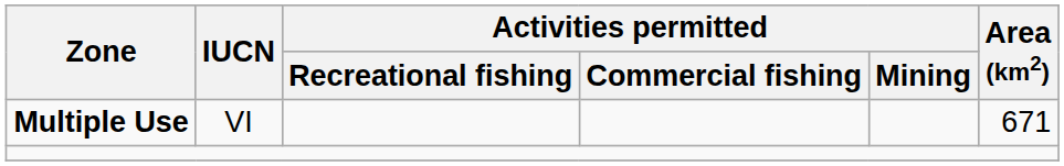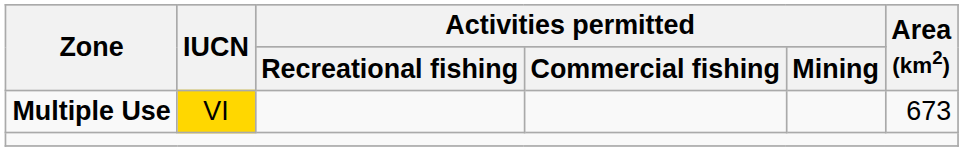 <table class="wikitable" style="text-align:center; margin-left:auto; margin-right:auto; border:none;">
 <tr>
 <th rowspan=2>Zone</th>
 <th rowspan=2>IUCN</th>
 <th colspan=3>Activities permitted</th>
 <th rowspan=2>Area<br><small>(km<sup>2</sup>)</small></th>
 </tr>
 <tr>
 <th>Recreational fishing</th>
 <th>Commercial fishing</th>
 <th>Mining</th>
 </tr>
 <tr>
 <td style="text-align:left"><strong>Multiple Use</strong></td>
-<td>VI</td>
+<td style="background: gold;">VI</td>
 <td></td>
 <td></td>
 <td></td>
-<td style="text-align:right">671</td>
+<td style="text-align:right">673</td>
 </tr>
 <tr>
 <td style="text-align:right" colspan=99></td>
 </tr>
 </table>
